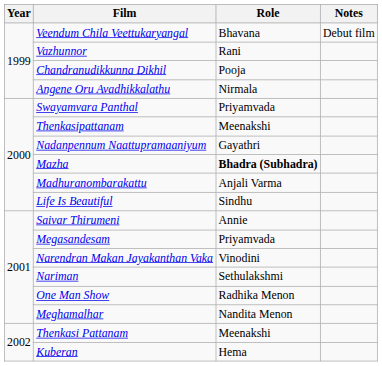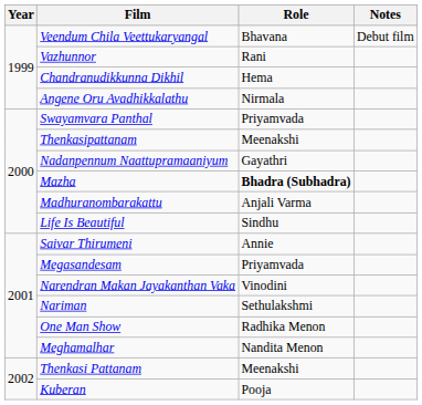 <table class="wikitable">
 <tr style="background:#ccc; text-align:center;">
 <th>Year</th>
 <th>Film</th>
 <th>Role</th>
 <th>Notes</th>
 </tr>
 <tr>
 <td rowspan="4">1999</td>
 <td><em><a href='#'>Veendum Chila Veettukaryangal</a></em></td>
 <td>Bhavana</td>
 <td>Debut film</td>
 </tr>
 <tr>
 <td><em><a href='#'>Vazhunnor</a></em></td>
 <td>Rani</td>
 <td></td>
 </tr>
 <tr>
 <td><em><a href='#'>Chandranudikkunna Dikhil</a></em></td>
-<td>Pooja</td>
+<td>Hema</td>
 <td></td>
 </tr>
 <tr>
 <td><em><a href='#'>Angene Oru Avadhikkalathu</a></em></td>
 <td>Nirmala</td>
 <td></td>
 </tr>
 <tr>
 <td rowspan="6">2000</td>
 <td><em><a href='#'>Swayamvara Panthal</a></em></td>
 <td>Priyamvada</td>
 <td></td>
 </tr>
 <tr>
 <td><em><a href='#'>Thenkasipattanam</a></em></td>
 <td>Meenakshi</td>
 <td></td>
 </tr>
 <tr>
 <td><em><a href='#'>Nadanpennum Naattupramaaniyum</a></em></td>
 <td>Gayathri</td>
 <td></td>
 </tr>
 <tr>
 <td><em><a href='#'>Mazha</a></em></td>
 <td><strong>Bhadra (Subhadra)</strong></td>
 <td></td>
 </tr>
 <tr>
 <td><em><a href='#'>Madhuranombarakattu</a></em></td>
 <td>Anjali Varma</td>
 <td></td>
 </tr>
 <tr>
 <td><em><a href='#'>Life Is Beautiful</a></em></td>
 <td>Sindhu</td>
 <td></td>
 </tr>
 <tr>
 <td rowspan="6">2001</td>
 <td><em><a href='#'>Saivar Thirumeni</a></em></td>
 <td>Annie</td>
 <td></td>
 </tr>
 <tr>
 <td><em><a href='#'>Megasandesam</a></em></td>
 <td>Priyamvada</td>
 <td></td>
 </tr>
 <tr>
 <td><em><a href='#'>Narendran Makan Jayakanthan Vaka</a></em></td>
 <td>Vinodini</td>
 <td></td>
 </tr>
 <tr>
 <td><em><a href='#'>Nariman</a></em></td>
 <td>Sethulakshmi</td>
 <td></td>
 </tr>
 <tr>
 <td><em><a href='#'>One Man Show</a></em></td>
 <td>Radhika Menon</td>
 <td></td>
 </tr>
 <tr>
 <td><em><a href='#'>Meghamalhar</a></em></td>
 <td>Nandita Menon</td>
 <td></td>
 </tr>
 <tr>
 <td rowspan="2">2002</td>
 <td><em><a href='#'>Thenkasi Pattanam</a></em></td>
 <td>Meenakshi</td>
 <td></td>
 </tr>
 <tr>
 <td><em><a href='#'>Kuberan</a></em></td>
-<td>Hema</td>
+<td>Pooja</td>
 <td></td>
 </tr>
 </table>
